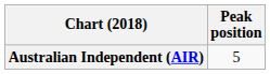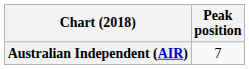 <table class="wikitable plainrowheaders" style="text-align:center;">
 <tr>
 <th scope="col">Chart (2018)</th>
 <th scope="col">Peak<br>position</th>
 </tr>
 <tr>
 <th scope="row">Australian Independent (<a href='#'>AIR</a>)</th>
-<td>5</td>
+<td>7</td>
 </tr>
 </table>
